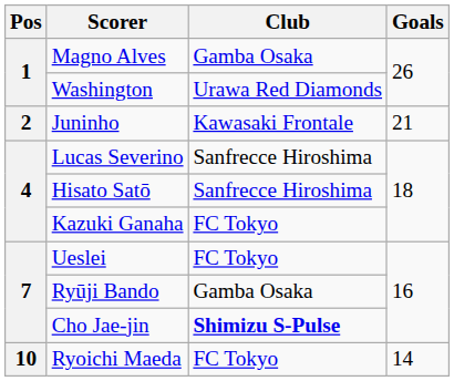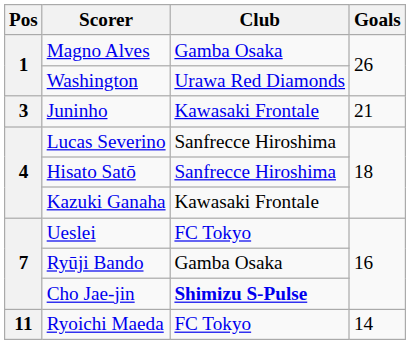 <table class="wikitable">
 <tr>
 <th>Pos</th>
 <th>Scorer</th>
 <th>Club</th>
 <th>Goals</th>
 </tr>
 <tr>
 <th rowspan=2>1</th>
 <td> <a href='#'>Magno Alves</a></td>
 <td><a href='#'>Gamba Osaka</a></td>
 <td rowspan=2>26</td>
 </tr>
 <tr>
 <td> <a href='#'>Washington</a></td>
 <td><a href='#'>Urawa Red Diamonds</a></td>
 </tr>
 <tr>
-<th>2</th>
+<th>3</th>
 <td> <a href='#'>Juninho</a></td>
 <td><a href='#'>Kawasaki Frontale</a></td>
 <td>21</td>
 </tr>
 <tr>
 <th rowspan=3>4</th>
 <td> <a href='#'>Lucas Severino</a></td>
 <td>Sanfrecce Hiroshima</td>
 <td rowspan=3>18</td>
 </tr>
 <tr>
 <td> <a href='#'>Hisato Satō</a></td>
 <td><a href='#'>Sanfrecce Hiroshima</a></td>
 </tr>
 <tr>
 <td> <a href='#'>Kazuki Ganaha</a></td>
-<td><a href='#'>FC Tokyo</a></td>
+<td>Kawasaki Frontale</td>
 </tr>
 <tr>
 <th rowspan=3>7</th>
 <td> <a href='#'>Ueslei</a></td>
 <td><a href='#'>FC Tokyo</a></td>
 <td rowspan=3>16</td>
 </tr>
 <tr>
 <td> <a href='#'>Ryūji Bando</a></td>
 <td>Gamba Osaka</td>
 </tr>
 <tr>
 <td> <a href='#'>Cho Jae-jin</a></td>
 <td><strong><a href='#'>Shimizu S-Pulse</a></strong></td>
 </tr>
 <tr>
-<th>10</th>
+<th>11</th>
 <td> <a href='#'>Ryoichi Maeda</a></td>
 <td><a href='#'>FC Tokyo</a></td>
 <td>14</td>
 </tr>
 </table>
